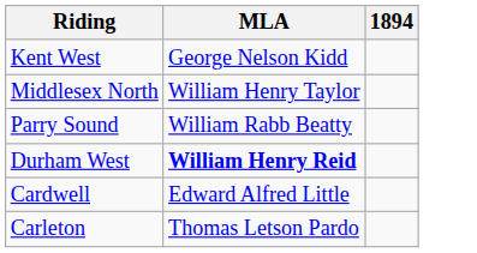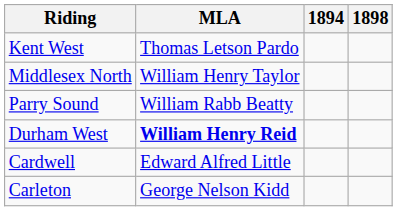 <table class="wikitable">
 <tr>
 <th>Riding</th>
 <th>MLA</th>
 <th>1894</th>
+<th>1898</th>
 </tr>
 <tr>
 <td><a href='#'>Kent West</a></td>
-<td><a href='#'>George Nelson Kidd</a></td>
+<td><a href='#'>Thomas Letson Pardo</a></td>
+<td></td>
 <td></td>
 </tr>
 <tr>
 <td><a href='#'>Middlesex North</a></td>
 <td><a href='#'>William Henry Taylor</a></td>
 <td></td>
+<td></td>
 </tr>
 <tr>
 <td><a href='#'>Parry Sound</a></td>
 <td><a href='#'>William Rabb Beatty</a></td>
+<td></td>
 <td></td>
 </tr>
 <tr>
 <td><a href='#'>Durham West</a></td>
 <td><strong><a href='#'>William Henry Reid</a></strong></td>
 <td></td>
+<td></td>
 </tr>
 <tr>
 <td><a href='#'>Cardwell</a></td>
 <td><a href='#'>Edward Alfred Little</a></td>
 <td></td>
+<td></td>
 </tr>
 <tr>
 <td><a href='#'>Carleton</a></td>
-<td><a href='#'>Thomas Letson Pardo</a></td>
+<td><a href='#'>George Nelson Kidd</a></td>
+<td></td>
 <td></td>
 </tr>
 </table>
